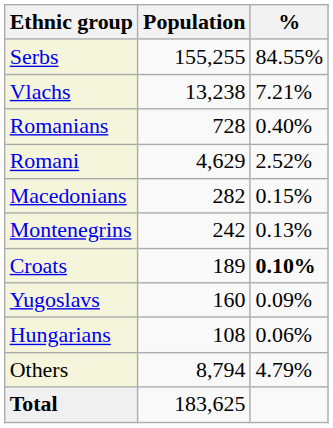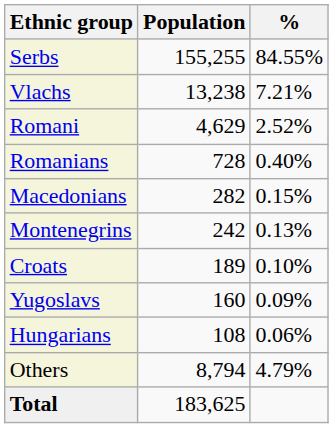 <table class="wikitable">
 <tr>
 <th>Ethnic group</th>
 <th>Population</th>
 <th>%</th>
 </tr>
 <tr>
 <td style="background:#F5F5DC;"><a href='#'>Serbs</a></td>
 <td align="right">155,255</td>
 <td>84.55%</td>
 </tr>
 <tr>
 <td style="background:#F5F5DC;"><a href='#'>Vlachs</a></td>
 <td align="right">13,238</td>
 <td>7.21%</td>
 </tr>
 <tr>
+<td style="background:#F5F5DC;"><a href='#'>Romani</a></td>
+<td align="right">4,629</td>
+<td>2.52%</td>
+</tr>
+<tr>
 <td style="background:#F5F5DC;"><a href='#'>Romanians</a></td>
 <td align="right">728</td>
 <td>0.40%</td>
-</tr>
-<tr>
-<td style="background:#F5F5DC;"><a href='#'>Romani</a></td>
-<td align="right">4,629</td>
-<td>2.52%</td>
 </tr>
 <tr>
 <td style="background:#F5F5DC;"><a href='#'>Macedonians</a></td>
 <td align="right">282</td>
 <td>0.15%</td>
 </tr>
 <tr>
 <td style="background:#F5F5DC;"><a href='#'>Montenegrins</a></td>
 <td align="right">242</td>
 <td>0.13%</td>
 </tr>
 <tr>
 <td style="background:#F5F5DC;"><a href='#'>Croats</a></td>
 <td align="right">189</td>
-<td><strong>0.10%</strong></td>
+<td>0.10%</td>
 </tr>
 <tr>
 <td style="background:#F5F5DC;"><a href='#'>Yugoslavs</a></td>
 <td align="right">160</td>
 <td>0.09%</td>
 </tr>
 <tr>
 <td style="background:#F5F5DC;"><a href='#'>Hungarians</a></td>
 <td align="right">108</td>
 <td>0.06%</td>
 </tr>
 <tr>
 <td style="background:#F5F5DC;">Others</td>
 <td align="right">8,794</td>
 <td>4.79%</td>
 </tr>
 <tr>
 <td style="background:#F0F0F0;"><strong>Total</strong></td>
 <td align="right">183,625</td>
 <td></td>
 </tr>
 </table>
